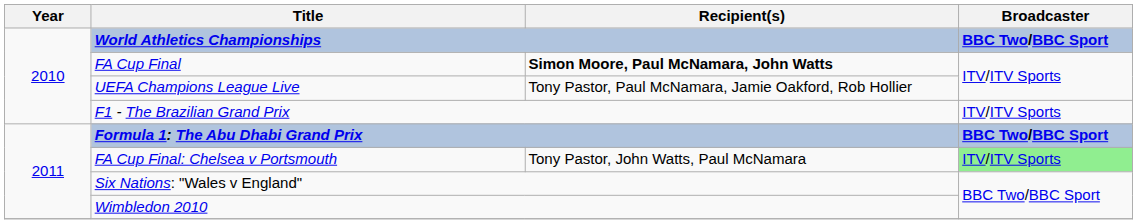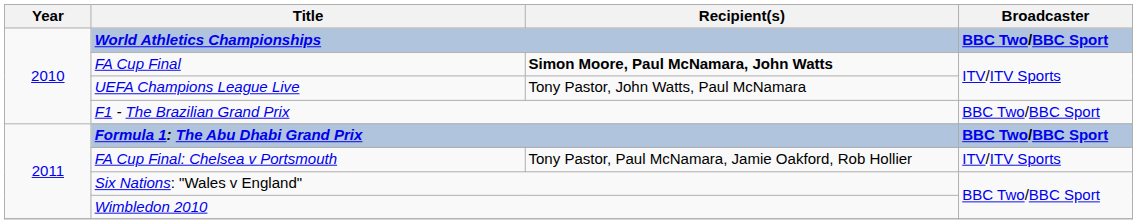 <table class="wikitable" width="95%">
 <tr>
 <th width=5%>Year</th>
 <th width=25%>Title</th>
 <th width=25%><strong>Recipient(s)</strong></th>
 <th width=10%><strong>Broadcaster</strong></th>
 </tr>
 <tr>
 <td rowspan="4" style="text-align:center;"><a href='#'>2010</a></td>
 <td colspan="2" style="background:#B0C4DE;"><strong><em><a href='#'>World Athletics Championships</a></em></strong></td>
 <td style="background:#B0C4DE;"><strong><a href='#'>BBC Two</a>/<a href='#'>BBC Sport</a></strong></td>
 </tr>
 <tr>
 <td><em><a href='#'>FA Cup Final</a></em></td>
 <td><strong>Simon Moore, Paul McNamara, John Watts</strong></td>
 <td rowspan="2"><a href='#'>ITV</a>/<a href='#'>ITV Sports</a></td>
 </tr>
 <tr>
 <td><em><a href='#'>UEFA Champions League Live</a></em></td>
-<td>Tony Pastor, Paul McNamara, Jamie Oakford, Rob Hollier</td>
+<td>Tony Pastor, John Watts, Paul McNamara</td>
 </tr>
 <tr>
 <td colspan="2"><em><a href='#'>F1</a> - <a href='#'>The Brazilian Grand Prix</a></em></td>
-<td><a href='#'>ITV</a>/<a href='#'>ITV Sports</a></td>
+<td><a href='#'>BBC Two</a>/<a href='#'>BBC Sport</a></td>
 </tr>
 <tr>
 <td rowspan="4" style="text-align:center;"><a href='#'>2011</a></td>
 <td colspan="2" style="background:#B0C4DE;"><strong><em><a href='#'>Formula 1</a>: <a href='#'>The Abu Dhabi Grand Prix</a></em></strong></td>
 <td style="background:#B0C4DE;"><strong><a href='#'>BBC Two</a>/<a href='#'>BBC Sport</a></strong></td>
 </tr>
 <tr>
 <td><em><a href='#'>FA Cup Final: Chelsea v Portsmouth</a></em></td>
-<td>Tony Pastor, John Watts, Paul McNamara</td>
-<td style="background: lightgreen;"><a href='#'>ITV</a>/<a href='#'>ITV Sports</a></td>
+<td>Tony Pastor, Paul McNamara, Jamie Oakford, Rob Hollier</td>
+<td><a href='#'>ITV</a>/<a href='#'>ITV Sports</a></td>
 </tr>
 <tr>
 <td colspan="2"><em><a href='#'>Six Nations</a></em>: "Wales v England"</td>
 <td rowspan="2"><a href='#'>BBC Two</a>/<a href='#'>BBC Sport</a></td>
 </tr>
 <tr>
 <td colspan="2"><em><a href='#'>Wimbledon 2010</a></em></td>
 </tr>
 <tr>
 </tr>
 </table>
